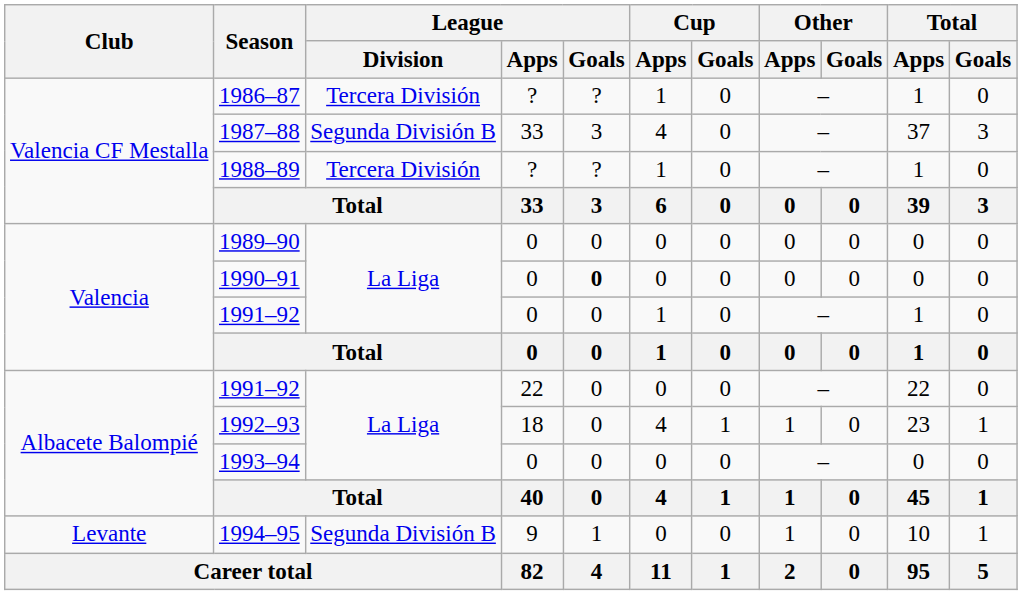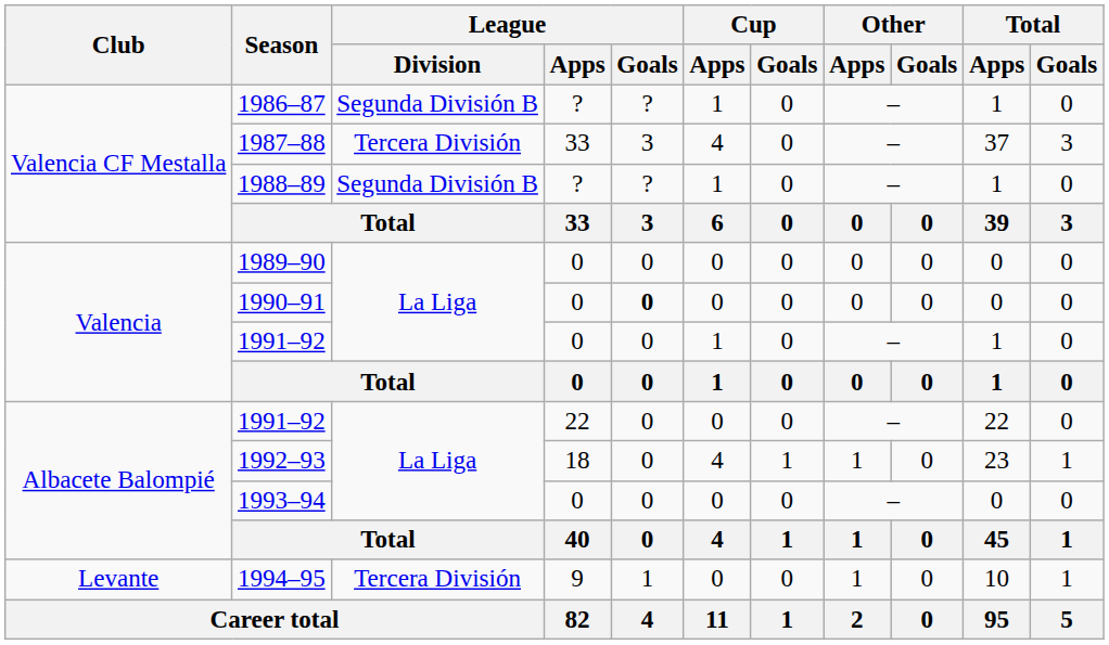 <table class="wikitable" style="text-align: center;">
 <tr>
 <th rowspan="2">Club</th>
 <th rowspan="2">Season</th>
 <th colspan="3">League</th>
 <th colspan="2">Cup</th>
 <th colspan="2">Other</th>
 <th colspan="2">Total</th>
 </tr>
 <tr>
 <th>Division</th>
 <th>Apps</th>
 <th>Goals</th>
 <th>Apps</th>
 <th>Goals</th>
 <th>Apps</th>
 <th>Goals</th>
 <th>Apps</th>
 <th>Goals</th>
 </tr>
 <tr>
 <td rowspan="4" valign="center"><a href='#'>Valencia CF Mestalla</a></td>
 <td><a href='#'>1986–87</a></td>
-<td><a href='#'>Tercera División</a></td>
+<td><a href='#'>Segunda División B</a></td>
 <td>?</td>
 <td>?</td>
 <td>1</td>
 <td>0</td>
 <td colspan="2">–</td>
 <td>1</td>
 <td>0</td>
 </tr>
 <tr>
 <td><a href='#'>1987–88</a></td>
-<td><a href='#'>Segunda División B</a></td>
+<td><a href='#'>Tercera División</a></td>
 <td>33</td>
 <td>3</td>
 <td>4</td>
 <td>0</td>
 <td colspan="2">–</td>
 <td>37</td>
 <td>3</td>
 </tr>
 <tr>
 <td><a href='#'>1988–89</a></td>
-<td><a href='#'>Tercera División</a></td>
+<td><a href='#'>Segunda División B</a></td>
 <td>?</td>
 <td>?</td>
 <td>1</td>
 <td>0</td>
 <td colspan="2">–</td>
 <td>1</td>
 <td>0</td>
 </tr>
 <tr>
 <th colspan="2">Total</th>
 <th>33</th>
 <th>3</th>
 <th>6</th>
 <th>0</th>
 <th>0</th>
 <th>0</th>
 <th>39</th>
 <th>3</th>
 </tr>
 <tr>
 <td rowspan="4" valign="center"><a href='#'>Valencia</a></td>
 <td><a href='#'>1989–90</a></td>
 <td rowspan="3"><a href='#'>La Liga</a></td>
 <td>0</td>
 <td>0</td>
 <td>0</td>
 <td>0</td>
 <td>0</td>
 <td>0</td>
 <td>0</td>
 <td>0</td>
 </tr>
 <tr>
 <td><a href='#'>1990–91</a></td>
 <td>0</td>
 <td><strong>0</strong></td>
 <td>0</td>
 <td>0</td>
 <td>0</td>
 <td>0</td>
 <td>0</td>
 <td>0</td>
 </tr>
 <tr>
 <td><a href='#'>1991–92</a></td>
 <td>0</td>
 <td>0</td>
 <td>1</td>
 <td>0</td>
 <td colspan="2">–</td>
 <td>1</td>
 <td>0</td>
 </tr>
 <tr>
 <th colspan="2">Total</th>
 <th>0</th>
 <th>0</th>
 <th>1</th>
 <th>0</th>
 <th>0</th>
 <th>0</th>
 <th>1</th>
 <th>0</th>
 </tr>
 <tr>
 <td rowspan="4" valign="center"><a href='#'>Albacete Balompié</a></td>
 <td><a href='#'>1991–92</a></td>
 <td rowspan="3"><a href='#'>La Liga</a></td>
 <td>22</td>
 <td>0</td>
 <td>0</td>
 <td>0</td>
 <td colspan="2">–</td>
 <td>22</td>
 <td>0</td>
 </tr>
 <tr>
 <td><a href='#'>1992–93</a></td>
 <td>18</td>
 <td>0</td>
 <td>4</td>
 <td>1</td>
 <td>1</td>
 <td>0</td>
 <td>23</td>
 <td>1</td>
 </tr>
 <tr>
 <td><a href='#'>1993–94</a></td>
 <td>0</td>
 <td>0</td>
 <td>0</td>
 <td>0</td>
 <td colspan="2">–</td>
 <td>0</td>
 <td>0</td>
 </tr>
 <tr>
 <th colspan="2">Total</th>
 <th>40</th>
 <th>0</th>
 <th>4</th>
 <th>1</th>
 <th>1</th>
 <th>0</th>
 <th>45</th>
 <th>1</th>
 </tr>
 <tr>
 <td valign="center"><a href='#'>Levante</a></td>
 <td><a href='#'>1994–95</a></td>
-<td><a href='#'>Segunda División B</a></td>
+<td><a href='#'>Tercera División</a></td>
 <td>9</td>
 <td>1</td>
 <td>0</td>
 <td>0</td>
 <td>1</td>
 <td>0</td>
 <td>10</td>
 <td>1</td>
 </tr>
 <tr>
 <th colspan="3">Career total</th>
 <th>82</th>
 <th>4</th>
 <th>11</th>
 <th>1</th>
 <th>2</th>
 <th>0</th>
 <th>95</th>
 <th>5</th>
 </tr>
 </table>
